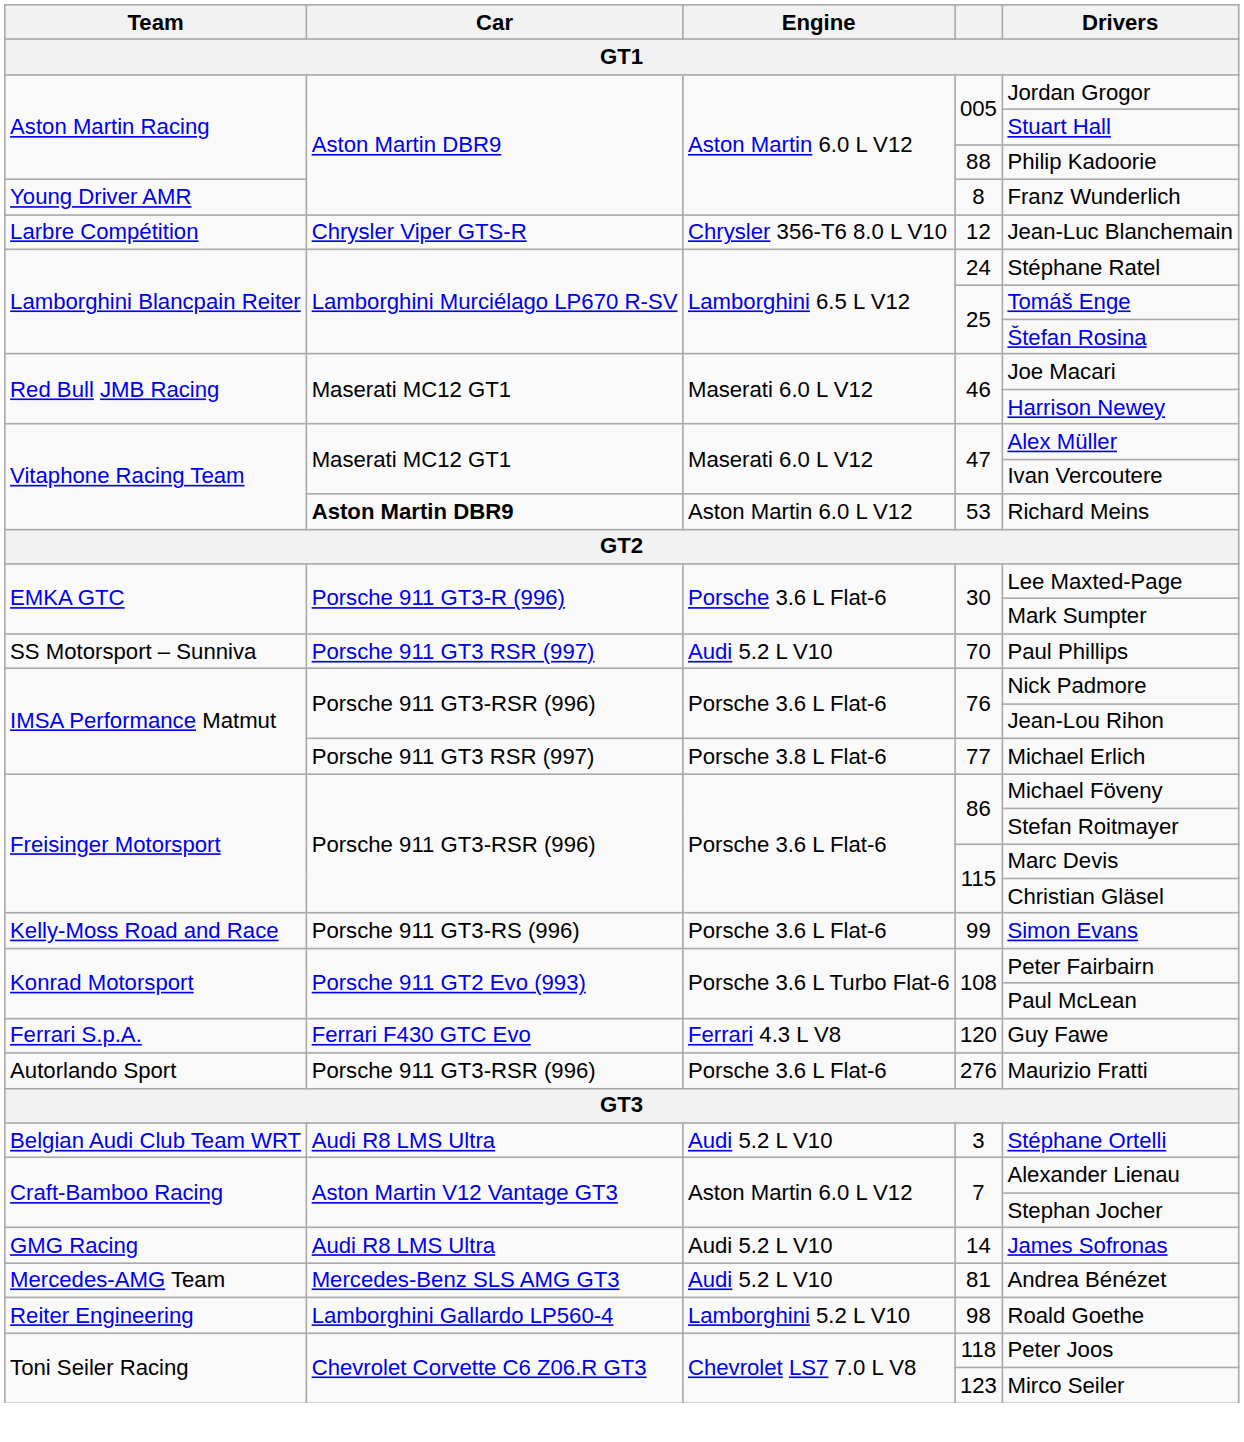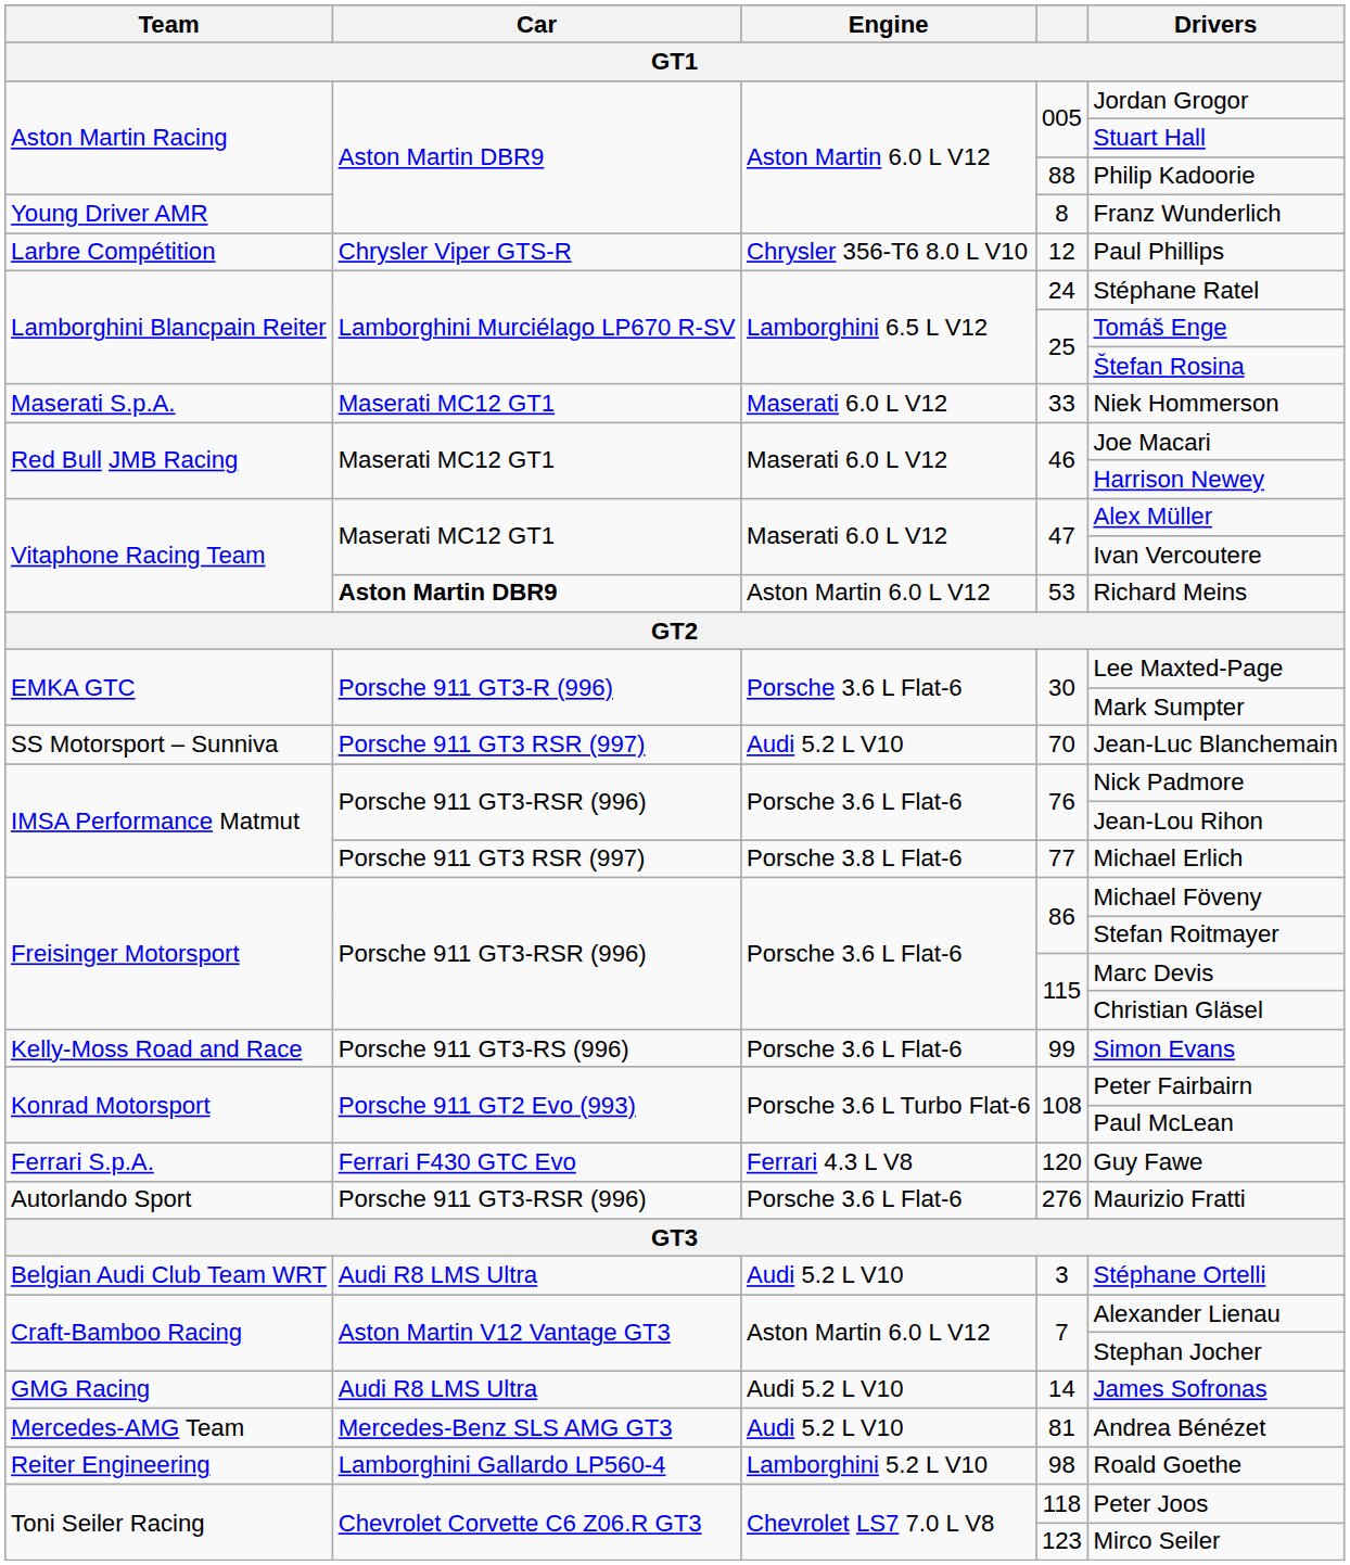 <table class="wikitable" style="font-size: 85%;">
 <tr>
 <th>Team</th>
 <th>Car</th>
 <th>Engine</th>
 <th></th>
 <th>Drivers</th>
 </tr>
 <tr>
 <th colspan=5>GT1</th>
 </tr>
 <tr>
 <td rowspan=3> <a href='#'>Aston Martin Racing</a></td>
 <td rowspan=4><a href='#'>Aston Martin DBR9</a></td>
 <td rowspan=4><a href='#'>Aston Martin</a> 6.0 L V12</td>
 <td rowspan=2 align="center">005</td>
 <td> Jordan Grogor</td>
 </tr>
 <tr>
 <td> <a href='#'>Stuart Hall</a></td>
 </tr>
 <tr>
 <td rowspan=1 align="center">88</td>
 <td> Philip Kadoorie</td>
 </tr>
 <tr>
 <td rowspan=1> <a href='#'>Young Driver AMR</a></td>
 <td rowspan=1 align="center">8</td>
 <td> Franz Wunderlich</td>
 </tr>
 <tr>
 <td rowspan=1> <a href='#'>Larbre Compétition</a></td>
 <td rowspan=1><a href='#'>Chrysler Viper GTS-R</a></td>
 <td rowspan=1><a href='#'>Chrysler</a> 356-T6 8.0 L V10</td>
 <td rowspan=1 align="center">12</td>
-<td> Jean-Luc Blanchemain</td>
+<td> Paul Phillips</td>
 </tr>
 <tr>
 <td rowspan=3> <a href='#'>Lamborghini Blancpain Reiter</a></td>
 <td rowspan=3><a href='#'>Lamborghini Murciélago LP670 R-SV</a></td>
 <td rowspan=3><a href='#'>Lamborghini</a> 6.5 L V12</td>
 <td rowspan=1 align="center">24</td>
 <td> Stéphane Ratel</td>
 </tr>
 <tr>
 <td rowspan=2 align="center">25</td>
 <td> <a href='#'>Tomáš Enge</a></td>
 </tr>
 <tr>
 <td> <a href='#'>Štefan Rosina</a></td>
+</tr>
+<tr>
+<td rowspan=1> <a href='#'>Maserati S.p.A.</a></td>
+<td rowspan=1><a href='#'>Maserati MC12 GT1</a></td>
+<td rowspan=1><a href='#'>Maserati</a> 6.0 L V12</td>
+<td rowspan=1 align="center">33</td>
+<td> Niek Hommerson</td>
 </tr>
 <tr>
 <td rowspan=2> <a href='#'>Red Bull</a> <a href='#'>JMB Racing</a></td>
 <td rowspan=2>Maserati MC12 GT1</td>
 <td rowspan=2>Maserati 6.0 L V12</td>
 <td rowspan=2 align="center">46</td>
 <td> Joe Macari</td>
 </tr>
 <tr>
 <td> <a href='#'>Harrison Newey</a></td>
 </tr>
 <tr>
 <td rowspan=3> <a href='#'>Vitaphone Racing Team</a></td>
 <td rowspan=2>Maserati MC12 GT1</td>
 <td rowspan=2>Maserati 6.0 L V12</td>
 <td rowspan=2 align="center">47</td>
 <td> <a href='#'>Alex Müller</a></td>
 </tr>
 <tr>
 <td> Ivan Vercoutere</td>
 </tr>
 <tr>
 <td rowspan=1><strong>Aston Martin DBR9</strong></td>
 <td rowspan=1>Aston Martin 6.0 L V12</td>
 <td rowspan=1 align="center">53</td>
 <td> Richard Meins</td>
 </tr>
 <tr>
 <th colspan=5>GT2</th>
 </tr>
 <tr>
 <td rowspan=2> <a href='#'>EMKA GTC</a></td>
 <td rowspan=2><a href='#'>Porsche 911 GT3-R (996)</a></td>
 <td rowspan=2><a href='#'>Porsche</a> 3.6 L Flat-6</td>
 <td rowspan=2 align="center">30</td>
 <td> Lee Maxted-Page</td>
 </tr>
 <tr>
 <td> Mark Sumpter</td>
 </tr>
 <tr>
 <td rowspan=1> SS Motorsport – Sunniva</td>
 <td rowspan=1><a href='#'>Porsche 911 GT3 RSR (997)</a></td>
 <td rowspan=1><a href='#'>Audi</a> 5.2 L V10</td>
 <td rowspan=1 align="center">70</td>
-<td> Paul Phillips</td>
+<td> Jean-Luc Blanchemain</td>
 </tr>
 <tr>
 <td rowspan=3> <a href='#'>IMSA Performance</a> Matmut</td>
 <td rowspan=2>Porsche 911 GT3-RSR (996)</td>
 <td rowspan=2>Porsche 3.6 L Flat-6</td>
 <td rowspan=2 align="center">76</td>
 <td> Nick Padmore</td>
 </tr>
 <tr>
 <td> Jean-Lou Rihon</td>
 </tr>
 <tr>
 <td rowspan=1>Porsche 911 GT3 RSR (997)</td>
 <td rowspan=1>Porsche 3.8 L Flat-6</td>
 <td rowspan=1 align="center">77</td>
 <td> Michael Erlich</td>
 </tr>
 <tr>
 <td rowspan=4> <a href='#'>Freisinger Motorsport</a></td>
 <td rowspan=4>Porsche 911 GT3-RSR (996)</td>
 <td rowspan=4>Porsche 3.6 L Flat-6</td>
 <td rowspan=2 align="center">86</td>
 <td> Michael Föveny</td>
 </tr>
 <tr>
 <td> Stefan Roitmayer</td>
 </tr>
 <tr>
 <td rowspan=2 align="center">115</td>
 <td> Marc Devis</td>
 </tr>
 <tr>
 <td> Christian Gläsel</td>
 </tr>
 <tr>
 <td rowspan=1> <a href='#'>Kelly-Moss Road and Race</a></td>
 <td rowspan=1>Porsche 911 GT3-RS (996)</td>
 <td rowspan=1>Porsche 3.6 L Flat-6</td>
 <td rowspan=1 align="center">99</td>
 <td> <a href='#'>Simon Evans</a></td>
 </tr>
 <tr>
 <td rowspan=2> <a href='#'>Konrad Motorsport</a></td>
 <td rowspan=2><a href='#'>Porsche 911 GT2 Evo (993)</a></td>
 <td rowspan=2>Porsche 3.6 L Turbo Flat-6</td>
 <td rowspan=2 align="center">108</td>
 <td> Peter Fairbairn</td>
 </tr>
 <tr>
 <td> Paul McLean</td>
 </tr>
 <tr>
 <td rowspan=1> <a href='#'>Ferrari S.p.A.</a></td>
 <td rowspan=1><a href='#'>Ferrari F430 GTC Evo</a></td>
 <td rowspan=1><a href='#'>Ferrari</a> 4.3 L V8</td>
 <td rowspan=1 align="center">120</td>
 <td> Guy Fawe</td>
 </tr>
 <tr>
 <td rowspan=1> Autorlando Sport</td>
 <td rowspan=1>Porsche 911 GT3-RSR (996)</td>
 <td rowspan=1>Porsche 3.6 L Flat-6</td>
 <td rowspan=1 align="center">276</td>
 <td> Maurizio Fratti</td>
 </tr>
 <tr>
 <th colspan=5>GT3</th>
 </tr>
 <tr>
 <td rowspan=1> <a href='#'>Belgian Audi Club Team WRT</a></td>
 <td rowspan=1><a href='#'>Audi R8 LMS Ultra</a></td>
 <td rowspan=1><a href='#'>Audi</a> 5.2 L V10</td>
 <td rowspan=1 align="center">3</td>
 <td> <a href='#'>Stéphane Ortelli</a></td>
 </tr>
 <tr>
 <td rowspan=2> <a href='#'>Craft-Bamboo Racing</a></td>
 <td rowspan=2><a href='#'>Aston Martin V12 Vantage GT3</a></td>
 <td rowspan=2>Aston Martin 6.0 L V12</td>
 <td rowspan=2 align="center">7</td>
 <td> Alexander Lienau</td>
 </tr>
 <tr>
 <td> Stephan Jocher</td>
 </tr>
 <tr>
 <td rowspan=1> <a href='#'>GMG Racing</a></td>
 <td rowspan=1><a href='#'>Audi R8 LMS Ultra</a></td>
 <td rowspan=1>Audi 5.2 L V10</td>
 <td rowspan=1 align="center">14</td>
 <td> <a href='#'>James Sofronas</a></td>
 </tr>
 <tr>
 <td rowspan=1> <a href='#'>Mercedes-AMG</a> Team</td>
 <td rowspan=1><a href='#'>Mercedes-Benz SLS AMG GT3</a></td>
 <td rowspan=1><a href='#'>Audi</a> 5.2 L V10</td>
 <td rowspan=1 align="center">81</td>
 <td> Andrea Bénézet</td>
 </tr>
 <tr>
 <td rowspan=1> <a href='#'>Reiter Engineering</a></td>
 <td rowspan=1><a href='#'>Lamborghini Gallardo LP560-4</a></td>
 <td rowspan=1><a href='#'>Lamborghini</a> 5.2 L V10</td>
 <td rowspan=1 align="center">98</td>
 <td> Roald Goethe</td>
 </tr>
 <tr>
 <td rowspan=2> Toni Seiler Racing</td>
 <td rowspan=2><a href='#'>Chevrolet Corvette C6 Z06.R GT3</a></td>
 <td rowspan=2><a href='#'>Chevrolet</a> <a href='#'>LS7</a> 7.0 L V8</td>
 <td rowspan=1 align="center">118</td>
 <td> Peter Joos</td>
 </tr>
 <tr>
 <td rowspan=1 align="center">123</td>
 <td> Mirco Seiler</td>
 </tr>
 </table>
